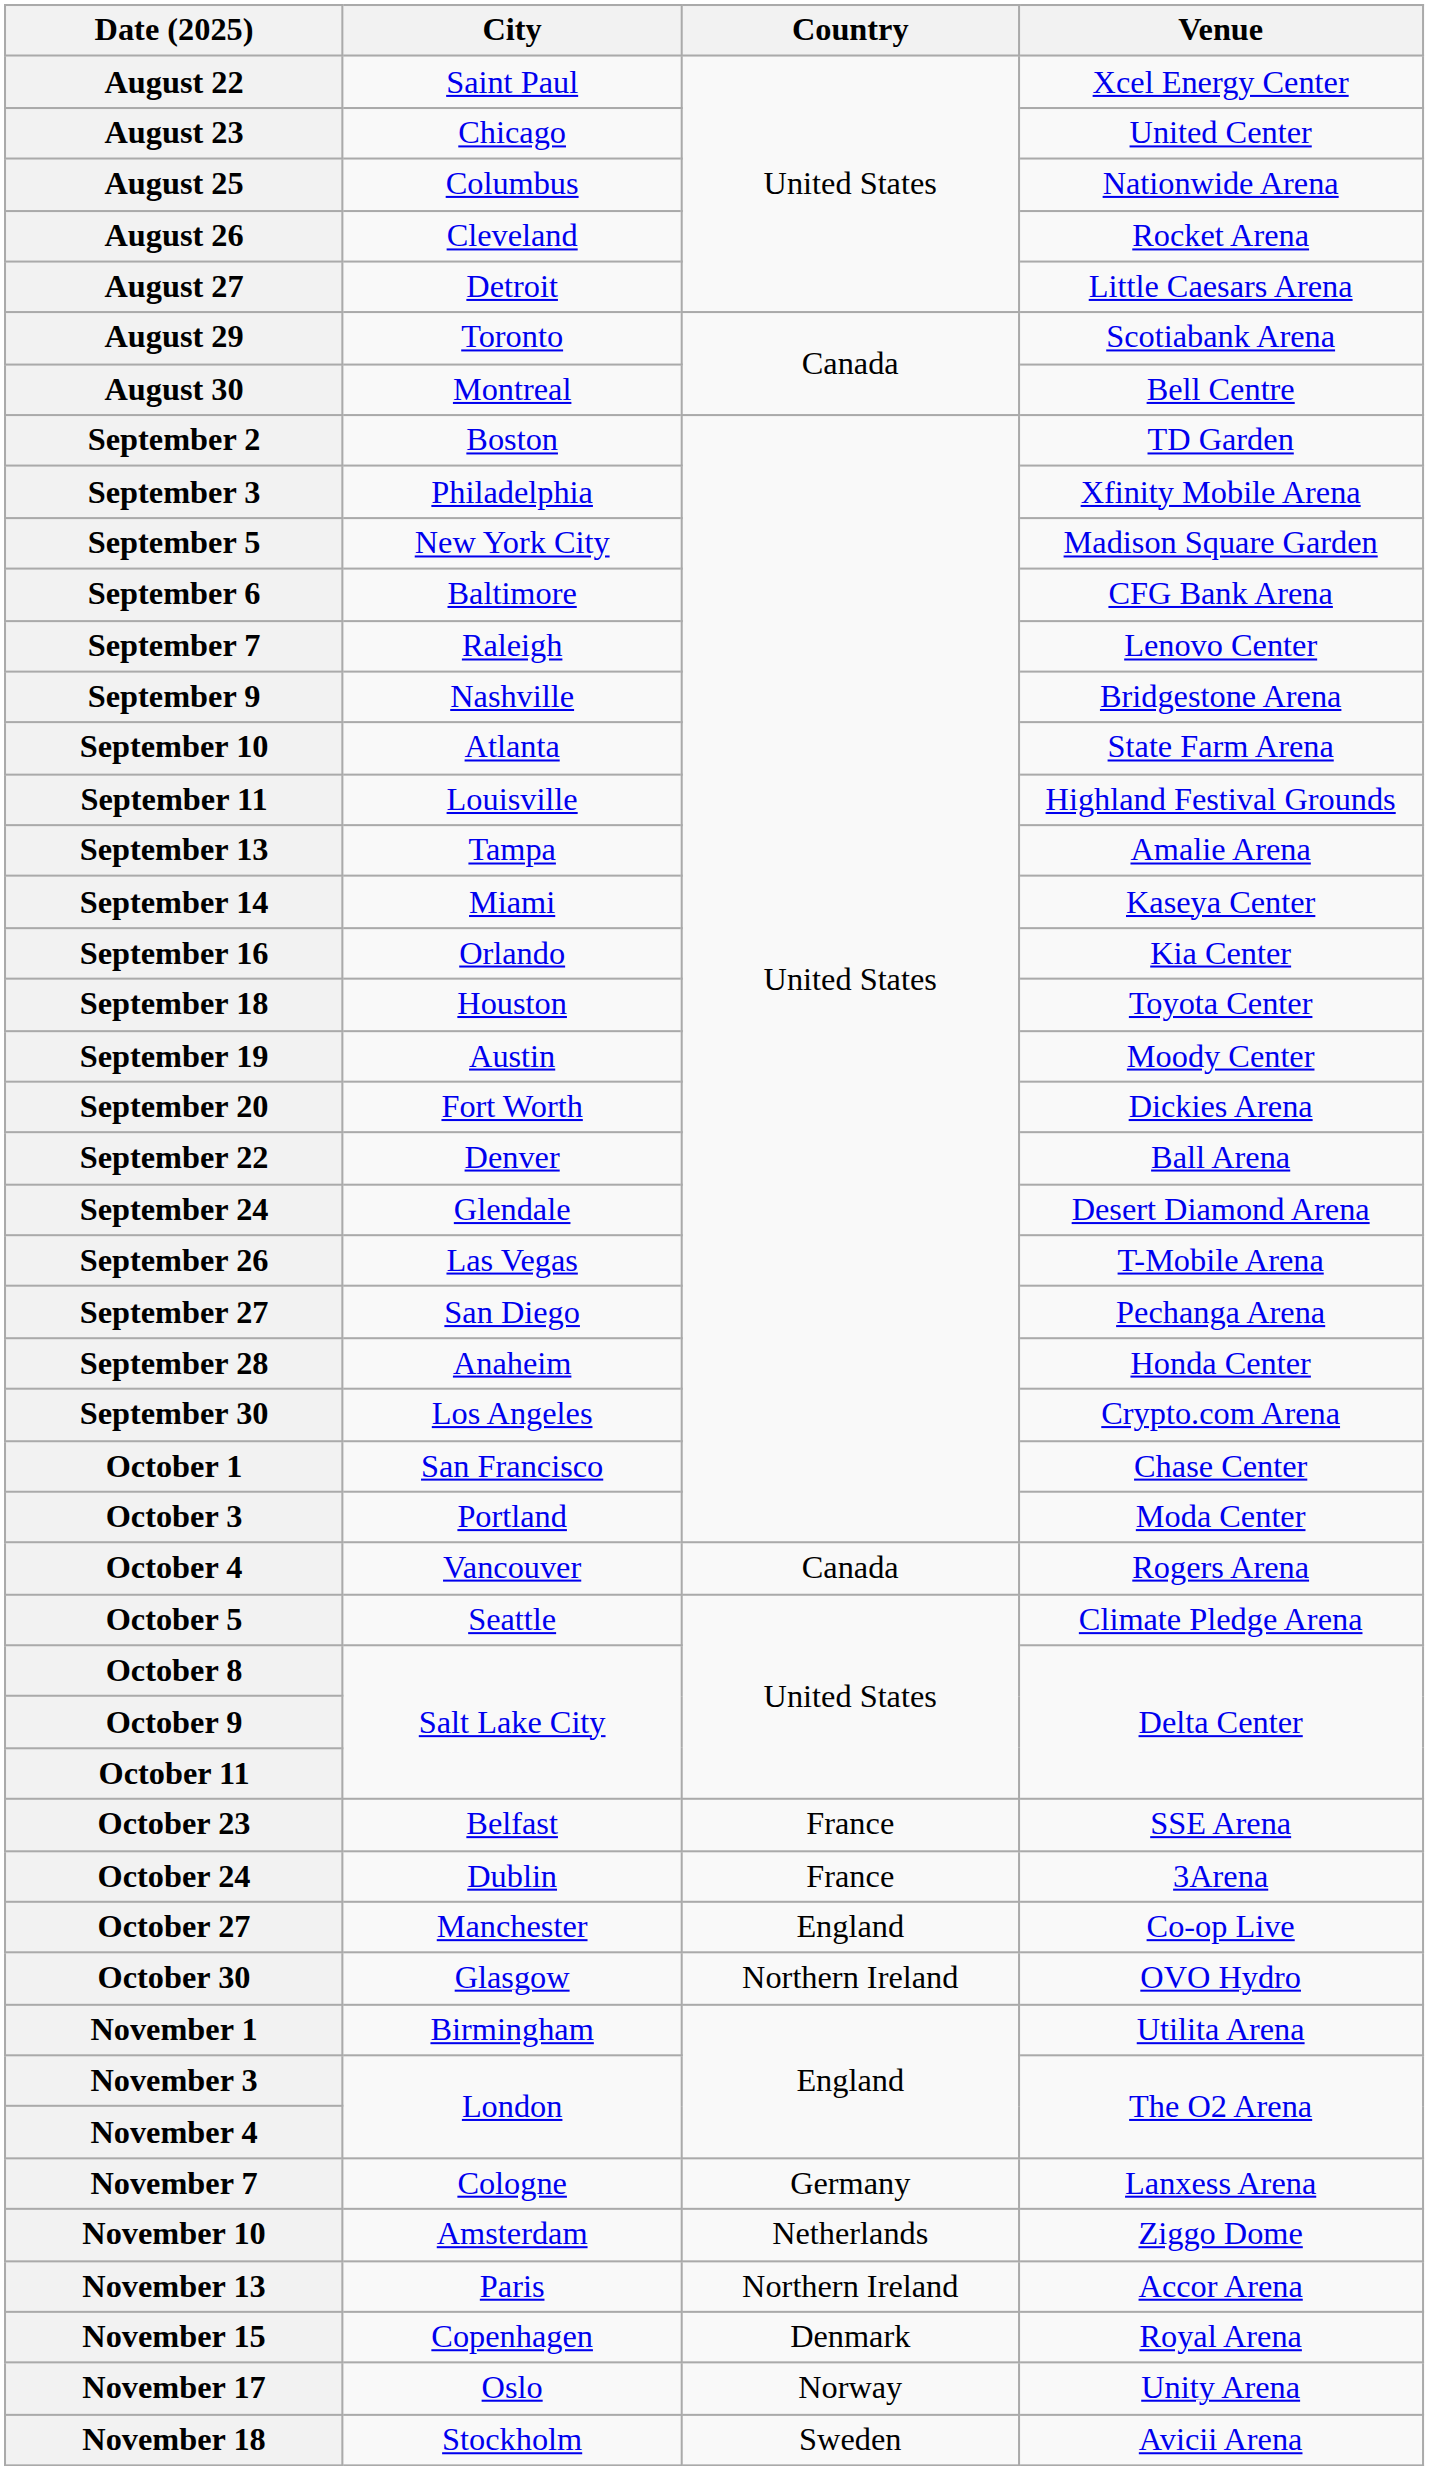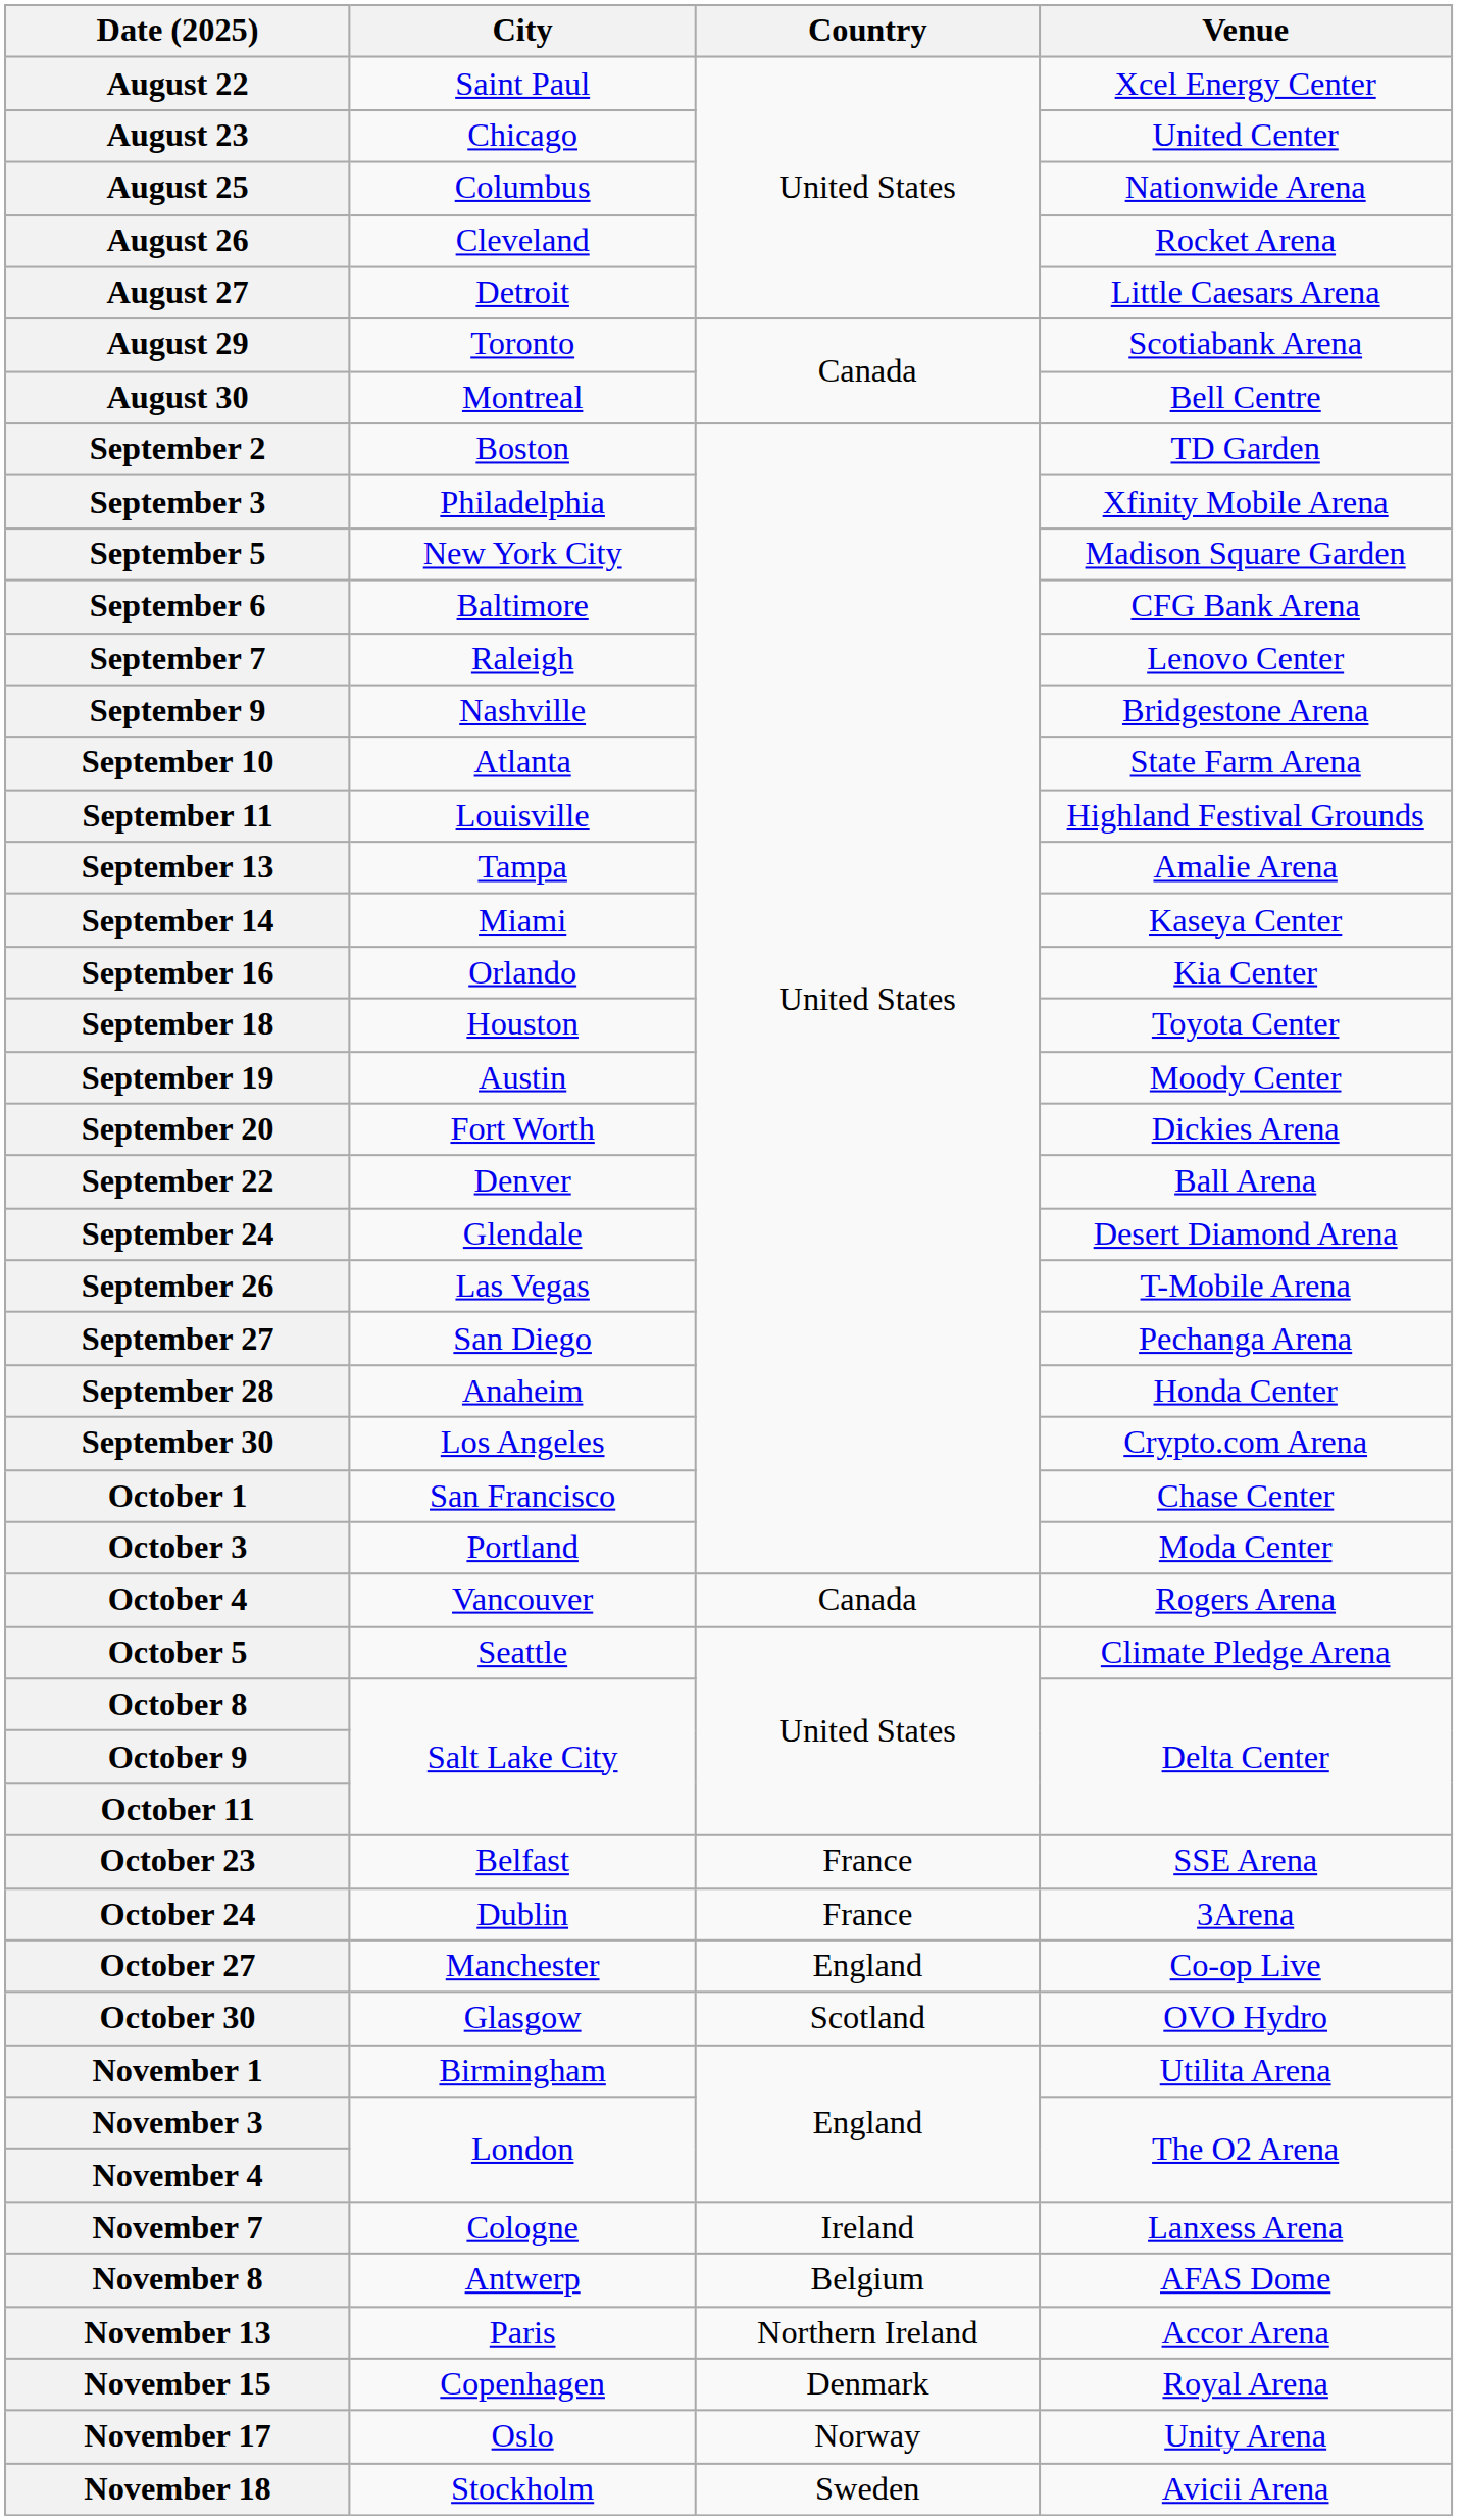 <table class="wikitable plainrowheaders" style="text-align:center;">
 <tr>
 <th scope="col" style="width:10em;">Date (2025)</th>
 <th scope="col" style="width:10em;">City</th>
 <th scope="col" style="width:10em;">Country</th>
 <th scope="col" style="width:12em;">Venue</th>
 </tr>
 <tr>
 <th scope="row" style="text-align:center;">August 22</th>
 <td><a href='#'>Saint Paul</a></td>
 <td rowspan="5">United States</td>
 <td><a href='#'>Xcel Energy Center</a></td>
 </tr>
 <tr>
 <th scope="row" style="text-align:center;">August 23</th>
 <td><a href='#'>Chicago</a></td>
 <td><a href='#'>United Center</a></td>
 </tr>
 <tr>
 <th scope="row" style="text-align:center;">August 25</th>
 <td><a href='#'>Columbus</a></td>
 <td><a href='#'>Nationwide Arena</a></td>
 </tr>
 <tr>
 <th scope="row" style="text-align:center;">August 26</th>
 <td><a href='#'>Cleveland</a></td>
 <td><a href='#'>Rocket Arena</a></td>
 </tr>
 <tr>
 <th scope="row" style="text-align:center;">August 27</th>
 <td><a href='#'>Detroit</a></td>
 <td><a href='#'>Little Caesars Arena</a></td>
 </tr>
 <tr>
 <th scope="row" style="text-align:center;">August 29</th>
 <td><a href='#'>Toronto</a></td>
 <td rowspan="2">Canada</td>
 <td><a href='#'>Scotiabank Arena</a></td>
 </tr>
 <tr>
 <th scope="row" style="text-align:center;">August 30</th>
 <td><a href='#'>Montreal</a></td>
 <td><a href='#'>Bell Centre</a></td>
 </tr>
 <tr>
 <th scope="row" style="text-align:center;">September 2</th>
 <td><a href='#'>Boston</a></td>
 <td rowspan="22">United States</td>
 <td><a href='#'>TD Garden</a></td>
 </tr>
 <tr>
 <th scope="row" style="text-align:center;">September 3</th>
 <td><a href='#'>Philadelphia</a></td>
 <td><a href='#'>Xfinity Mobile Arena</a></td>
 </tr>
 <tr>
 <th scope="row" style="text-align:center;">September 5</th>
 <td><a href='#'>New York City</a></td>
 <td><a href='#'>Madison Square Garden</a></td>
 </tr>
 <tr>
 <th scope="row" style="text-align:center;">September 6</th>
 <td><a href='#'>Baltimore</a></td>
 <td><a href='#'>CFG Bank Arena</a></td>
 </tr>
 <tr>
 <th scope="row" style="text-align:center;">September 7</th>
 <td><a href='#'>Raleigh</a></td>
 <td><a href='#'>Lenovo Center</a></td>
 </tr>
 <tr>
 <th scope="row" style="text-align:center;">September 9</th>
 <td><a href='#'>Nashville</a></td>
 <td><a href='#'>Bridgestone Arena</a></td>
 </tr>
 <tr>
 <th scope="row" style="text-align:center;">September 10</th>
 <td><a href='#'>Atlanta</a></td>
 <td><a href='#'>State Farm Arena</a></td>
 </tr>
 <tr>
 <th scope="row" style="text-align:center;">September 11</th>
 <td><a href='#'>Louisville</a></td>
 <td><a href='#'>Highland Festival Grounds</a></td>
 </tr>
 <tr>
 <th scope="row" style="text-align:center;">September 13</th>
 <td><a href='#'>Tampa</a></td>
 <td><a href='#'>Amalie Arena</a></td>
 </tr>
 <tr>
 <th scope="row" style="text-align:center;">September 14</th>
 <td><a href='#'>Miami</a></td>
 <td><a href='#'>Kaseya Center</a></td>
 </tr>
 <tr>
 <th scope="row" style="text-align:center;">September 16</th>
 <td><a href='#'>Orlando</a></td>
 <td><a href='#'>Kia Center</a></td>
 </tr>
 <tr>
 <th scope="row" style="text-align:center;">September 18</th>
 <td><a href='#'>Houston</a></td>
 <td><a href='#'>Toyota Center</a></td>
 </tr>
 <tr>
 <th scope="row" style="text-align:center;">September 19</th>
 <td><a href='#'>Austin</a></td>
 <td><a href='#'>Moody Center</a></td>
 </tr>
 <tr>
 <th scope="row" style="text-align:center;">September 20</th>
 <td><a href='#'>Fort Worth</a></td>
 <td><a href='#'>Dickies Arena</a></td>
 </tr>
 <tr>
 <th scope="row" style="text-align:center;">September 22</th>
 <td><a href='#'>Denver</a></td>
 <td><a href='#'>Ball Arena</a></td>
 </tr>
 <tr>
 <th scope="row" style="text-align:center;">September 24</th>
 <td><a href='#'>Glendale</a></td>
 <td><a href='#'>Desert Diamond Arena</a></td>
 </tr>
 <tr>
 <th scope="row" style="text-align:center;">September 26</th>
 <td><a href='#'>Las Vegas</a></td>
 <td><a href='#'>T-Mobile Arena</a></td>
 </tr>
 <tr>
 <th scope="row" style="text-align:center;">September 27</th>
 <td><a href='#'>San Diego</a></td>
 <td><a href='#'>Pechanga Arena</a></td>
 </tr>
 <tr>
 <th scope="row" style="text-align: center;">September 28</th>
 <td><a href='#'>Anaheim</a></td>
 <td><a href='#'>Honda Center</a></td>
 </tr>
 <tr>
 <th scope="row" style="text-align:center;">September 30</th>
 <td><a href='#'>Los Angeles</a></td>
 <td><a href='#'>Crypto.com Arena</a></td>
 </tr>
 <tr>
 <th scope="row" style="text-align: center;">October 1</th>
 <td><a href='#'>San Francisco</a></td>
 <td><a href='#'>Chase Center</a></td>
 </tr>
 <tr>
 <th scope="row" style="text-align:center;">October 3</th>
 <td><a href='#'>Portland</a></td>
 <td><a href='#'>Moda Center</a></td>
 </tr>
 <tr>
 <th scope="row" style="text-align:center;">October 4</th>
 <td><a href='#'>Vancouver</a></td>
 <td>Canada</td>
 <td><a href='#'>Rogers Arena</a></td>
 </tr>
 <tr>
 <th scope="row" style="text-align:center;">October 5</th>
 <td><a href='#'>Seattle</a></td>
 <td rowspan="4">United States</td>
 <td><a href='#'>Climate Pledge Arena</a></td>
 </tr>
 <tr>
 <th scope="row" style="text-align:center;">October 8</th>
 <td rowspan="3"><a href='#'>Salt Lake City</a></td>
 <td rowspan="3"><a href='#'>Delta Center</a></td>
 </tr>
 <tr>
 <th scope="row" style="text-align:center;">October 9</th>
 </tr>
 <tr>
 <th scope="row" style="text-align:center;">October 11</th>
 </tr>
 <tr>
 <th scope="row" style="text-align:center;">October 23</th>
 <td><a href='#'>Belfast</a></td>
 <td>France</td>
 <td><a href='#'>SSE Arena</a></td>
 </tr>
 <tr>
 <th scope="row" style="text-align:center;">October 24</th>
 <td><a href='#'>Dublin</a></td>
 <td>France</td>
 <td><a href='#'>3Arena</a></td>
 </tr>
 <tr>
 <th scope="row" style="text-align:center;">October 27</th>
 <td><a href='#'>Manchester</a></td>
 <td>England</td>
 <td><a href='#'>Co-op Live</a></td>
 </tr>
 <tr>
 <th scope="row" style="text-align:center;">October 30</th>
 <td><a href='#'>Glasgow</a></td>
-<td>Northern Ireland</td>
+<td>Scotland</td>
 <td><a href='#'>OVO Hydro</a></td>
 </tr>
 <tr>
 <th scope="row" style="text-align:center;">November 1</th>
 <td><a href='#'>Birmingham</a></td>
 <td rowspan="3">England</td>
 <td><a href='#'> Utilita Arena</a></td>
 </tr>
 <tr>
 <th scope="row" style="text-align:center;">November 3</th>
 <td rowspan="2"><a href='#'>London</a></td>
 <td rowspan="2"><a href='#'>The O2 Arena</a></td>
 </tr>
 <tr>
 <th scope="row" style="text-align:center;">November 4</th>
 </tr>
 <tr>
 <th scope="row" style="text-align:center;">November 7</th>
 <td><a href='#'>Cologne</a></td>
-<td>Germany</td>
+<td>Ireland</td>
 <td><a href='#'>Lanxess Arena</a></td>
 </tr>
 <tr>
-<th scope="row" style="text-align:center;">November 10</th>
-<td><a href='#'>Amsterdam</a></td>
-<td>Netherlands</td>
-<td><a href='#'>Ziggo Dome</a></td>
+<th scope="row" style="text-align:center;">November 8</th>
+<td><a href='#'>Antwerp</a></td>
+<td>Belgium</td>
+<td><a href='#'>AFAS Dome</a></td>
 </tr>
 <tr>
 <th scope="row" style="text-align:center;">November 13</th>
 <td><a href='#'>Paris</a></td>
 <td>Northern Ireland</td>
 <td><a href='#'>Accor Arena</a></td>
 </tr>
 <tr>
 <th scope="row" style="text-align:center;">November 15</th>
 <td><a href='#'>Copenhagen</a></td>
 <td>Denmark</td>
 <td><a href='#'>Royal Arena</a></td>
 </tr>
 <tr>
 <th scope="row" style="text-align:center;">November 17</th>
 <td><a href='#'>Oslo</a></td>
 <td>Norway</td>
 <td><a href='#'>Unity Arena</a></td>
 </tr>
 <tr>
 <th scope="row" style="text-align:center;">November 18</th>
 <td><a href='#'>Stockholm</a></td>
 <td>Sweden</td>
 <td><a href='#'>Avicii Arena</a></td>
 </tr>
 </table>
